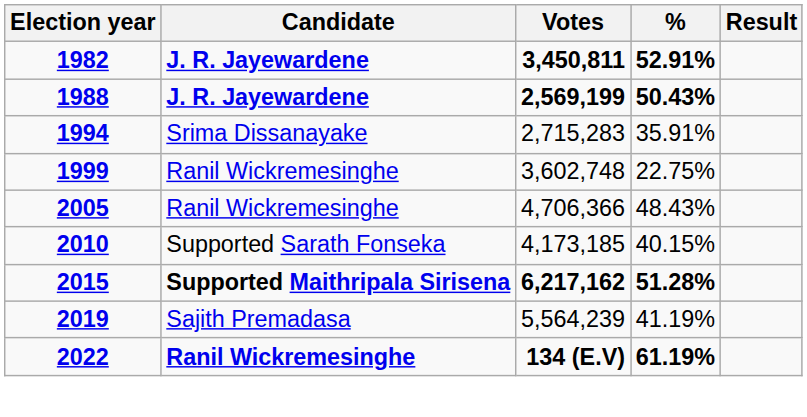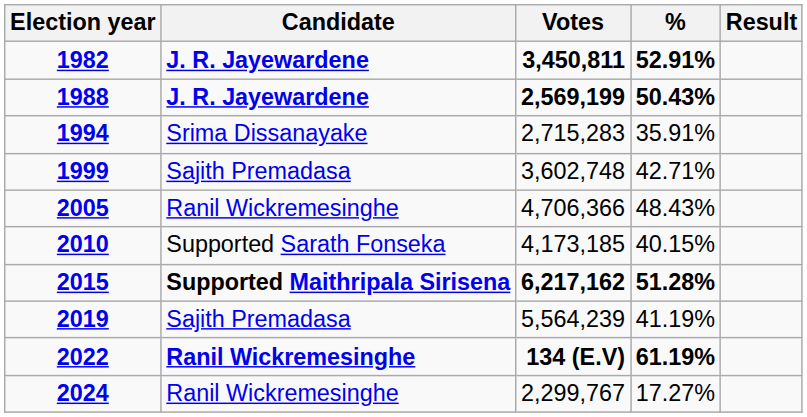 <table class=wikitable>
 <tr>
 <th>Election year</th>
 <th>Candidate</th>
 <th>Votes</th>
 <th>%</th>
 <th>Result</th>
 </tr>
 <tr>
 <td align=center><a href='#'><strong>1982</strong></a></td>
 <td><strong><a href='#'>J. R. Jayewardene</a></strong></td>
 <td align=right><strong>3,450,811</strong></td>
 <td align=right><strong>52.91%</strong></td>
 <td></td>
 </tr>
 <tr>
 <td align=center><a href='#'><strong>1988</strong></a></td>
 <td><strong><a href='#'>J. R. Jayewardene</a></strong></td>
 <td align=right><strong>2,569,199</strong></td>
 <td align=right><strong>50.43%</strong></td>
 <td></td>
 </tr>
 <tr>
 <td align=center><a href='#'><strong>1994</strong></a></td>
 <td><a href='#'>Srima Dissanayake</a></td>
 <td align=right>2,715,283</td>
 <td align=right>35.91%</td>
 <td></td>
 </tr>
 <tr>
 <td align=center><a href='#'><strong>1999</strong></a></td>
-<td><a href='#'>Ranil Wickremesinghe</a></td>
+<td><a href='#'>Sajith Premadasa</a></td>
 <td align=right>3,602,748</td>
-<td align=right>22.75%</td>
+<td align=right>42.71%</td>
 <td></td>
 </tr>
 <tr>
 <td align=center><a href='#'><strong>2005</strong></a></td>
 <td><a href='#'>Ranil Wickremesinghe</a></td>
 <td align=right>4,706,366</td>
 <td align=right>48.43%</td>
 <td></td>
 </tr>
 <tr>
 <td align=center><a href='#'><strong>2010</strong></a></td>
 <td>Supported <a href='#'>Sarath Fonseka</a></td>
 <td align="right">4,173,185</td>
 <td align=right>40.15%</td>
 <td></td>
 </tr>
 <tr>
 <td align=center><a href='#'><strong>2015</strong></a></td>
 <td><strong>Supported <a href='#'>Maithripala Sirisena</a></strong></td>
 <td align=right><strong>6,217,162</strong></td>
 <td align=right><strong>51.28%</strong></td>
 <td></td>
 </tr>
 <tr>
 <td align=center><a href='#'><strong>2019</strong></a></td>
 <td><a href='#'>Sajith Premadasa</a></td>
 <td align=right>5,564,239</td>
 <td align=right>41.19%</td>
 <td></td>
 </tr>
 <tr>
 <td align=center><a href='#'><strong>2022</strong></a></td>
 <td><strong><a href='#'>Ranil Wickremesinghe</a></strong></td>
 <td align=right><strong>134 (E.V)</strong></td>
 <td align=right><strong>61.19%</strong></td>
 <td></td>
 </tr>
+<tr>
+<td align=center><a href='#'><strong>2024</strong></a></td>
+<td><a href='#'>Ranil Wickremesinghe</a></td>
+<td align=center>2,299,767</td>
+<td align=center>17.27%</td>
+<td></td>
+</tr>
 </table>
